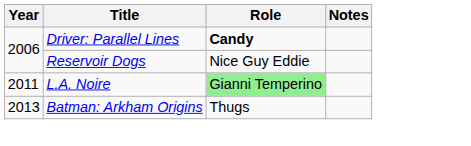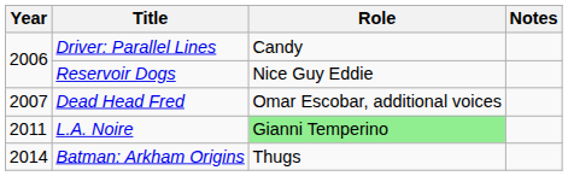 <table class="wikitable sortable plainrowheaders" style="white-space:nowrap">
 <tr>
 <th>Year</th>
 <th>Title</th>
 <th>Role</th>
 <th>Notes</th>
 </tr>
 <tr>
 <td rowspan=2>2006</td>
 <td><em><a href='#'>Driver: Parallel Lines</a></em></td>
-<td><strong>Candy</strong></td>
+<td>Candy</td>
 <td></td>
 </tr>
 <tr>
 <td><em><a href='#'>Reservoir Dogs</a></em></td>
 <td>Nice Guy Eddie</td>
+<td></td>
+</tr>
+<tr>
+<td>2007</td>
+<td><em><a href='#'>Dead Head Fred</a></em></td>
+<td>Omar Escobar, additional voices</td>
 <td></td>
 </tr>
 <tr>
 <td>2011</td>
 <td><em><a href='#'>L.A. Noire</a></em></td>
 <td style="background: lightgreen;">Gianni Temperino</td>
 <td></td>
 </tr>
 <tr>
-<td>2013</td>
+<td>2014</td>
 <td><em><a href='#'>Batman: Arkham Origins</a></em></td>
 <td>Thugs</td>
 <td></td>
 </tr>
 </table>
